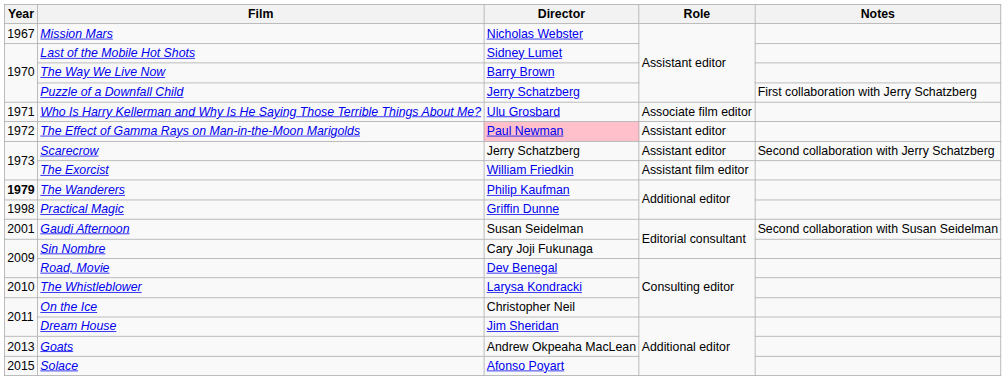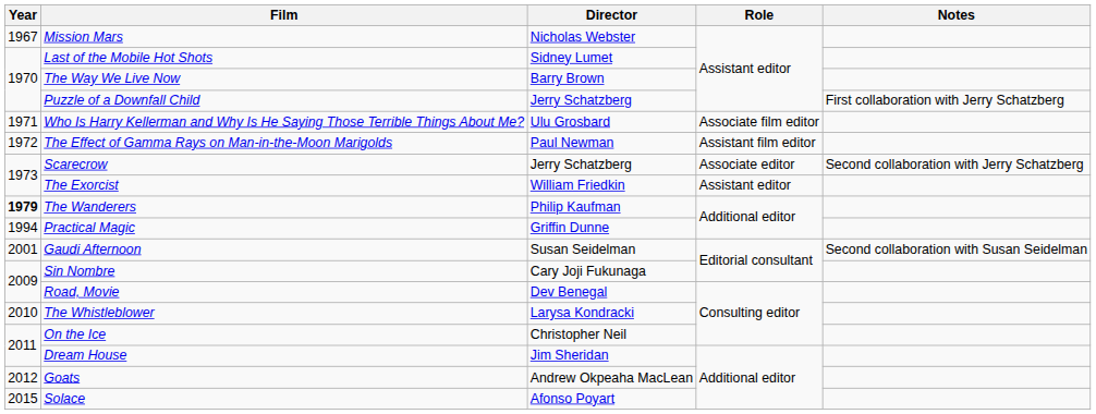 <table class="wikitable">
 <tr>
 <th>Year</th>
 <th>Film</th>
 <th>Director</th>
 <th>Role</th>
 <th>Notes</th>
 </tr>
 <tr>
 <td>1967</td>
 <td><em><a href='#'>Mission Mars</a></em></td>
 <td><a href='#'>Nicholas Webster</a></td>
 <td rowspan=4>Assistant editor</td>
 <td></td>
 </tr>
 <tr>
 <td rowspan=3>1970</td>
 <td><em><a href='#'>Last of the Mobile Hot Shots</a></em></td>
 <td><a href='#'>Sidney Lumet</a></td>
 <td></td>
 </tr>
 <tr>
 <td><em><a href='#'>The Way We Live Now</a></em></td>
 <td><a href='#'>Barry Brown</a></td>
 <td></td>
 </tr>
 <tr>
 <td><em><a href='#'>Puzzle of a Downfall Child</a></em></td>
 <td><a href='#'>Jerry Schatzberg</a></td>
 <td>First collaboration with Jerry Schatzberg</td>
 </tr>
 <tr>
 <td>1971</td>
 <td><em><a href='#'>Who Is Harry Kellerman and Why Is He Saying Those Terrible Things About Me?</a></em></td>
 <td><a href='#'>Ulu Grosbard</a></td>
 <td>Associate film editor</td>
 <td></td>
 </tr>
 <tr>
 <td>1972</td>
 <td><em><a href='#'>The Effect of Gamma Rays on Man-in-the-Moon Marigolds</a></em></td>
-<td style="background: pink;"><a href='#'>Paul Newman</a></td>
-<td>Assistant editor</td>
+<td><a href='#'>Paul Newman</a></td>
+<td>Assistant film editor</td>
 <td></td>
 </tr>
 <tr>
 <td rowspan=2>1973</td>
 <td><em><a href='#'>Scarecrow</a></em></td>
 <td>Jerry Schatzberg</td>
-<td>Assistant editor</td>
+<td>Associate editor</td>
 <td>Second collaboration with Jerry Schatzberg</td>
 </tr>
 <tr>
 <td><em><a href='#'>The Exorcist</a></em></td>
 <td><a href='#'>William Friedkin</a></td>
-<td>Assistant film editor</td>
+<td>Assistant editor</td>
 <td></td>
 </tr>
 <tr>
 <td><strong>1979</strong></td>
 <td><em><a href='#'>The Wanderers</a></em></td>
 <td><a href='#'>Philip Kaufman</a></td>
 <td rowspan=2>Additional editor</td>
 <td></td>
 </tr>
 <tr>
-<td>1998</td>
+<td>1994</td>
 <td><em><a href='#'>Practical Magic</a></em></td>
 <td><a href='#'>Griffin Dunne</a></td>
 <td></td>
 </tr>
 <tr>
 <td>2001</td>
 <td><em><a href='#'>Gaudi Afternoon</a></em></td>
 <td>Susan Seidelman</td>
 <td rowspan=2>Editorial consultant</td>
 <td>Second collaboration with Susan Seidelman</td>
 </tr>
 <tr>
 <td rowspan=2>2009</td>
 <td><em><a href='#'>Sin Nombre</a></em></td>
 <td>Cary Joji Fukunaga</td>
 <td></td>
 </tr>
 <tr>
 <td><em><a href='#'>Road, Movie</a></em></td>
 <td><a href='#'>Dev Benegal</a></td>
 <td rowspan=3>Consulting editor</td>
 <td></td>
 </tr>
 <tr>
 <td>2010</td>
 <td><em><a href='#'>The Whistleblower</a></em></td>
 <td><a href='#'>Larysa Kondracki</a></td>
 <td></td>
 </tr>
 <tr>
 <td rowspan=2>2011</td>
 <td><em><a href='#'>On the Ice</a></em></td>
 <td>Christopher Neil</td>
 <td></td>
 </tr>
 <tr>
 <td><em><a href='#'>Dream House</a></em></td>
 <td><a href='#'>Jim Sheridan</a></td>
 <td rowspan=3>Additional editor</td>
 <td></td>
 </tr>
 <tr>
-<td>2013</td>
+<td>2012</td>
 <td><em><a href='#'>Goats</a></em></td>
 <td>Andrew Okpeaha MacLean</td>
 <td></td>
 </tr>
 <tr>
 <td>2015</td>
 <td><em><a href='#'>Solace</a></em></td>
 <td><a href='#'>Afonso Poyart</a></td>
 <td></td>
 </tr>
 </table>
